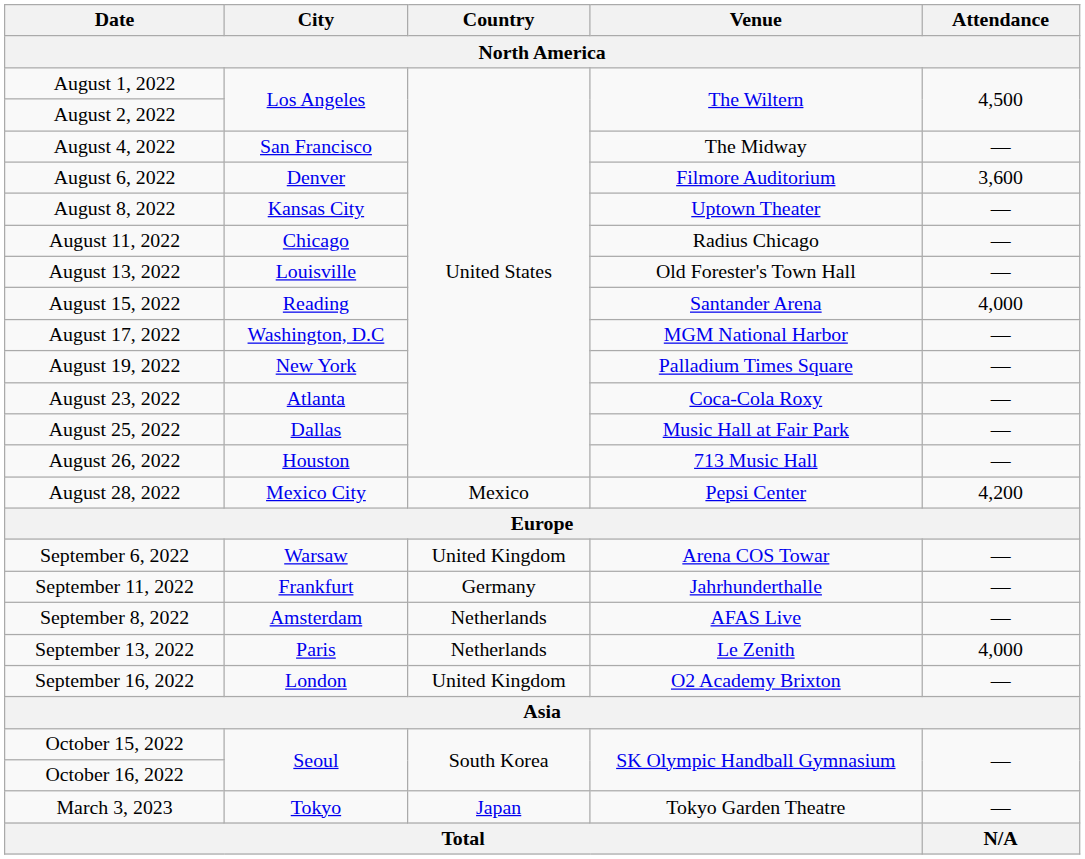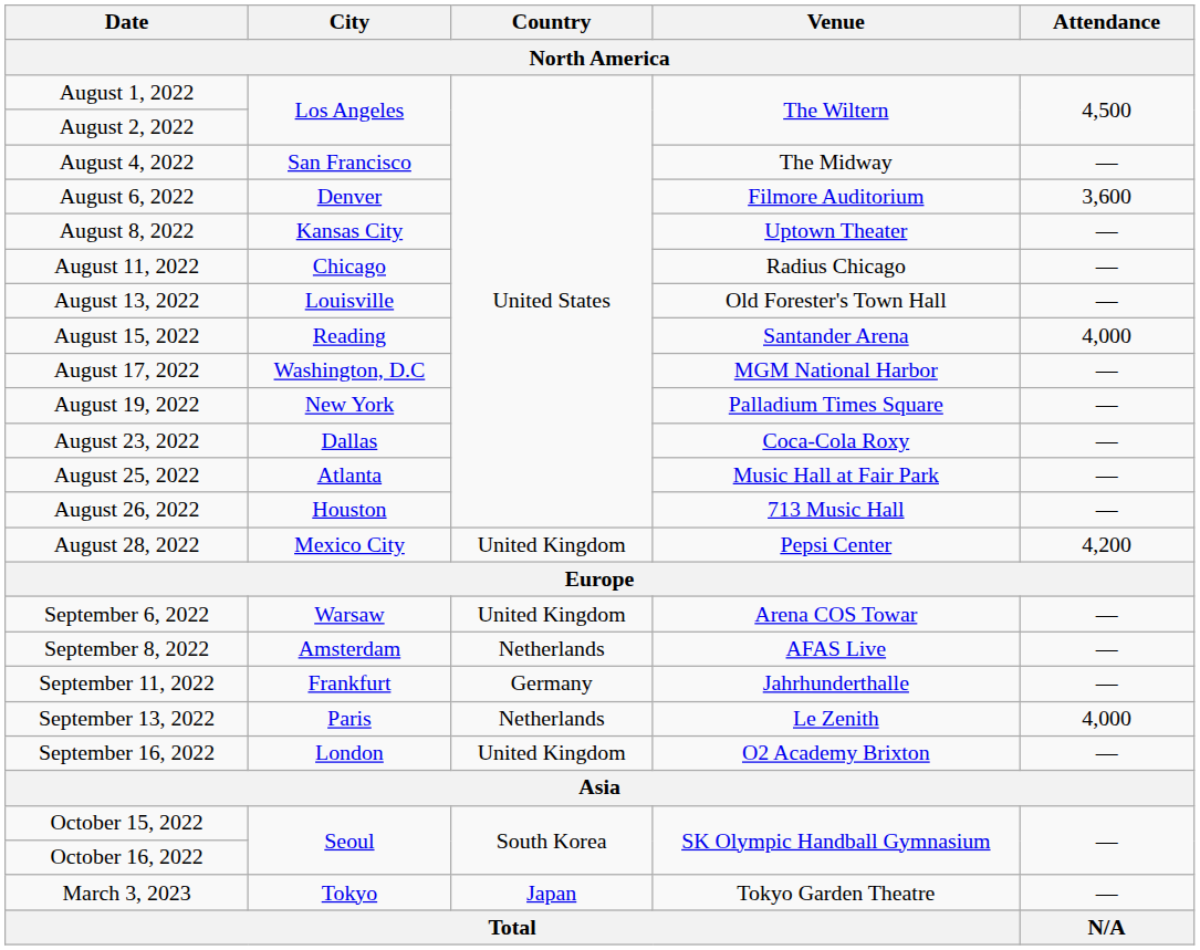 <table class="wikitable" style="text-align:center;">
 <tr>
 <th style="width:170px;">Date</th>
 <th style="width:140px;">City</th>
 <th style="width:140px;">Country</th>
 <th style="width:260px;">Venue</th>
 <th style="width:120px;">Attendance</th>
 </tr>
 <tr>
 <th colspan="5">North America</th>
 </tr>
 <tr>
 <td>August 1, 2022</td>
 <td rowspan="2"><a href='#'>Los Angeles</a></td>
 <td rowspan="13">United States</td>
 <td rowspan="2"><a href='#'>The Wiltern</a></td>
 <td rowspan="2">4,500</td>
 </tr>
 <tr>
 <td>August 2, 2022</td>
 </tr>
 <tr>
 <td>August 4, 2022</td>
 <td><a href='#'>San Francisco</a></td>
 <td>The Midway</td>
 <td>—</td>
 </tr>
 <tr>
 <td>August 6, 2022</td>
 <td><a href='#'>Denver</a></td>
 <td><a href='#'>Filmore Auditorium</a></td>
 <td>3,600</td>
 </tr>
 <tr>
 <td>August 8, 2022</td>
 <td><a href='#'>Kansas City</a></td>
 <td><a href='#'>Uptown Theater</a></td>
 <td>—</td>
 </tr>
 <tr>
 <td>August 11, 2022</td>
 <td><a href='#'>Chicago</a></td>
 <td>Radius Chicago</td>
 <td>—</td>
 </tr>
 <tr>
 <td>August 13, 2022</td>
 <td><a href='#'>Louisville</a></td>
 <td>Old Forester's Town Hall</td>
 <td>—</td>
 </tr>
 <tr>
 <td>August 15, 2022</td>
 <td><a href='#'>Reading</a></td>
 <td><a href='#'>Santander Arena</a></td>
 <td>4,000</td>
 </tr>
 <tr>
 <td>August 17, 2022</td>
 <td><a href='#'>Washington, D.C</a></td>
 <td><a href='#'>MGM National Harbor</a></td>
 <td>—</td>
 </tr>
 <tr>
 <td>August 19, 2022</td>
 <td><a href='#'>New York</a></td>
 <td><a href='#'>Palladium Times Square</a></td>
 <td>—</td>
 </tr>
 <tr>
 <td>August 23, 2022</td>
-<td><a href='#'>Atlanta</a></td>
+<td><a href='#'>Dallas</a></td>
 <td><a href='#'>Coca-Cola Roxy</a></td>
 <td>—</td>
 </tr>
 <tr>
 <td>August 25, 2022</td>
-<td><a href='#'>Dallas</a></td>
+<td><a href='#'>Atlanta</a></td>
 <td><a href='#'>Music Hall at Fair Park</a></td>
 <td>—</td>
 </tr>
 <tr>
 <td>August 26, 2022</td>
 <td><a href='#'>Houston</a></td>
 <td><a href='#'>713 Music Hall</a></td>
 <td>—</td>
 </tr>
 <tr>
 <td>August 28, 2022</td>
 <td><a href='#'>Mexico City</a></td>
-<td>Mexico</td>
+<td>United Kingdom</td>
 <td><a href='#'>Pepsi Center</a></td>
 <td>4,200</td>
 </tr>
 <tr>
 <th colspan="5">Europe</th>
 </tr>
 <tr>
 <td>September 6, 2022</td>
 <td><a href='#'>Warsaw</a></td>
 <td>United Kingdom</td>
 <td><a href='#'>Arena COS Towar</a></td>
 <td>—</td>
 </tr>
 <tr>
+<td>September 8, 2022</td>
+<td><a href='#'>Amsterdam</a></td>
+<td>Netherlands</td>
+<td><a href='#'>AFAS Live</a></td>
+<td>—</td>
+</tr>
+<tr>
 <td>September 11, 2022</td>
 <td><a href='#'>Frankfurt</a></td>
 <td>Germany</td>
 <td><a href='#'>Jahrhunderthalle</a></td>
-<td>—</td>
-</tr>
-<tr>
-<td>September 8, 2022</td>
-<td><a href='#'>Amsterdam</a></td>
-<td>Netherlands</td>
-<td><a href='#'>AFAS Live</a></td>
 <td>—</td>
 </tr>
 <tr>
 <td>September 13, 2022</td>
 <td><a href='#'>Paris</a></td>
 <td>Netherlands</td>
 <td><a href='#'>Le Zenith</a></td>
 <td>4,000</td>
 </tr>
 <tr>
 <td>September 16, 2022</td>
 <td><a href='#'>London</a></td>
 <td>United Kingdom</td>
 <td><a href='#'>O2 Academy Brixton</a></td>
 <td>—</td>
 </tr>
 <tr>
 <th colspan="5">Asia</th>
 </tr>
 <tr>
 <td>October 15, 2022</td>
 <td rowspan="2"><a href='#'>Seoul</a></td>
 <td rowspan="2">South Korea</td>
 <td rowspan="2"><a href='#'>SK Olympic Handball Gymnasium</a></td>
 <td rowspan="2">—</td>
 </tr>
 <tr>
 <td>October 16, 2022</td>
 </tr>
 <tr>
 <td>March 3, 2023</td>
 <td><a href='#'>Tokyo</a></td>
 <td><a href='#'>Japan</a></td>
 <td>Tokyo Garden Theatre</td>
 <td>—</td>
 </tr>
 <tr>
 <th colspan="4">Total</th>
 <th>N/A</th>
 </tr>
 </table>
